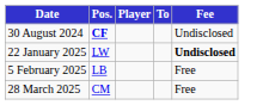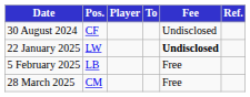 <table class="wikitable plainrowheaders sortable">
 <tr>
 <th style="background:#3232CD;color:white">Date</th>
 <th style="background:#3232CD;color:white">Pos.</th>
 <th style="background:#3232CD;color:white">Player</th>
 <th style="background:#3232CD;color:white">To</th>
 <th style="background:#3232CD;color:white">Fee</th>
+<th style="background:#3232CD;color:white">Ref.</th>
 </tr>
 <tr>
 <td>30 August 2024</td>
-<td><strong><a href='#'>CF</a></strong></td>
+<td><a href='#'>CF</a></td>
 <td></td>
 <td></td>
 <td>Undisclosed</td>
+<td></td>
 </tr>
 <tr>
 <td>22 January 2025</td>
 <td><a href='#'>LW</a></td>
 <td></td>
 <td></td>
 <td><strong>Undisclosed</strong></td>
+<td></td>
 </tr>
 <tr>
 <td>5 February 2025</td>
 <td><a href='#'>LB</a></td>
 <td></td>
 <td></td>
 <td>Free</td>
+<td></td>
 </tr>
 <tr>
 <td>28 March 2025</td>
 <td><a href='#'>CM</a></td>
 <td></td>
 <td></td>
 <td>Free</td>
+<td></td>
 </tr>
 </table>
